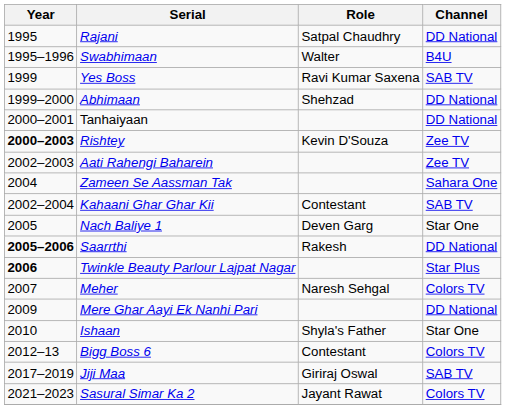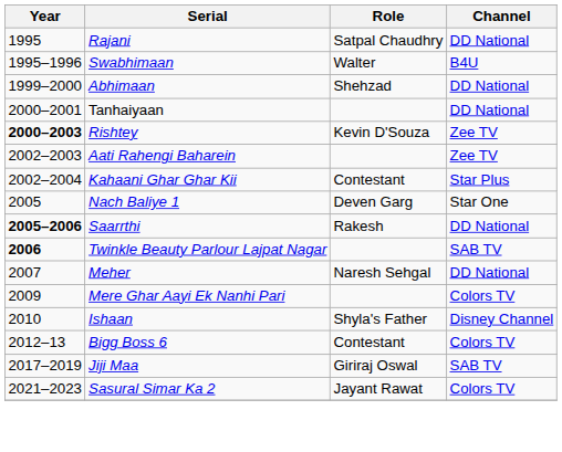 <table class="wikitable sortable">
 <tr>
 <th>Year</th>
 <th>Serial</th>
 <th>Role</th>
 <th>Channel</th>
 </tr>
 <tr>
 <td>1995</td>
 <td><em><a href='#'>Rajani</a></em></td>
 <td>Satpal Chaudhry</td>
 <td><a href='#'>DD National</a></td>
 </tr>
 <tr>
 <td>1995–1996</td>
 <td><em><a href='#'>Swabhimaan</a></em></td>
 <td>Walter</td>
 <td><a href='#'> B4U</a></td>
-</tr>
-<tr>
-<td>1999</td>
-<td><em><a href='#'>Yes Boss</a></em></td>
-<td>Ravi Kumar Saxena</td>
-<td><a href='#'>SAB TV</a></td>
 </tr>
 <tr>
 <td>1999–2000</td>
 <td><em><a href='#'>Abhimaan</a></em></td>
 <td>Shehzad</td>
 <td><a href='#'>DD National</a></td>
 </tr>
 <tr>
 <td>2000–2001</td>
 <td>Tanhaiyaan</td>
 <td></td>
 <td><a href='#'>DD National</a></td>
 </tr>
 <tr>
 <td><strong>2000–2003</strong></td>
 <td><em><a href='#'>Rishtey</a></em></td>
 <td>Kevin D'Souza</td>
 <td><a href='#'>Zee TV</a></td>
 </tr>
 <tr>
 <td>2002–2003</td>
 <td><em><a href='#'>Aati Rahengi Baharein</a></em></td>
 <td></td>
 <td><a href='#'>Zee TV</a></td>
 </tr>
 <tr>
-<td>2004</td>
-<td><em><a href='#'>Zameen Se Aassman Tak</a></em></td>
-<td></td>
-<td><a href='#'>Sahara One</a></td>
-</tr>
-<tr>
 <td>2002–2004</td>
 <td><em><a href='#'>Kahaani Ghar Ghar Kii</a></em></td>
 <td>Contestant</td>
-<td><a href='#'>SAB TV</a></td>
+<td><a href='#'>Star Plus</a></td>
 </tr>
 <tr>
 <td>2005</td>
 <td><em><a href='#'>Nach Baliye 1</a></em></td>
 <td>Deven Garg</td>
 <td>Star One</td>
 </tr>
 <tr>
 <td><strong>2005–2006</strong></td>
 <td><em><a href='#'>Saarrthi</a></em></td>
 <td>Rakesh</td>
 <td><a href='#'>DD National</a></td>
 </tr>
 <tr>
 <td><strong>2006</strong></td>
 <td><em><a href='#'>Twinkle Beauty Parlour Lajpat Nagar</a></em></td>
 <td></td>
-<td><a href='#'>Star Plus</a></td>
+<td><a href='#'>SAB TV</a></td>
 </tr>
 <tr>
 <td>2007</td>
 <td><em><a href='#'>Meher</a></em></td>
 <td>Naresh Sehgal</td>
-<td><a href='#'>Colors TV</a></td>
+<td><a href='#'>DD National</a></td>
 </tr>
 <tr>
 <td>2009</td>
 <td><em><a href='#'>Mere Ghar Aayi Ek Nanhi Pari</a></em></td>
 <td></td>
-<td><a href='#'>DD National</a></td>
+<td><a href='#'>Colors TV</a></td>
 </tr>
 <tr>
 <td>2010</td>
 <td><em><a href='#'>Ishaan</a></em></td>
 <td>Shyla's Father</td>
-<td>Star One</td>
+<td><a href='#'>Disney Channel</a></td>
 </tr>
 <tr>
 <td>2012–13</td>
 <td><em><a href='#'>Bigg Boss 6</a></em></td>
 <td>Contestant</td>
 <td><a href='#'>Colors TV</a></td>
 </tr>
 <tr>
 <td>2017–2019</td>
 <td><em><a href='#'>Jiji Maa</a></em></td>
 <td>Giriraj Oswal</td>
 <td><a href='#'>SAB TV</a></td>
 </tr>
 <tr>
 <td>2021–2023</td>
 <td><em><a href='#'>Sasural Simar Ka 2</a></em></td>
 <td>Jayant Rawat</td>
 <td><a href='#'>Colors TV</a></td>
 </tr>
 <tr>
 </tr>
 </table>
